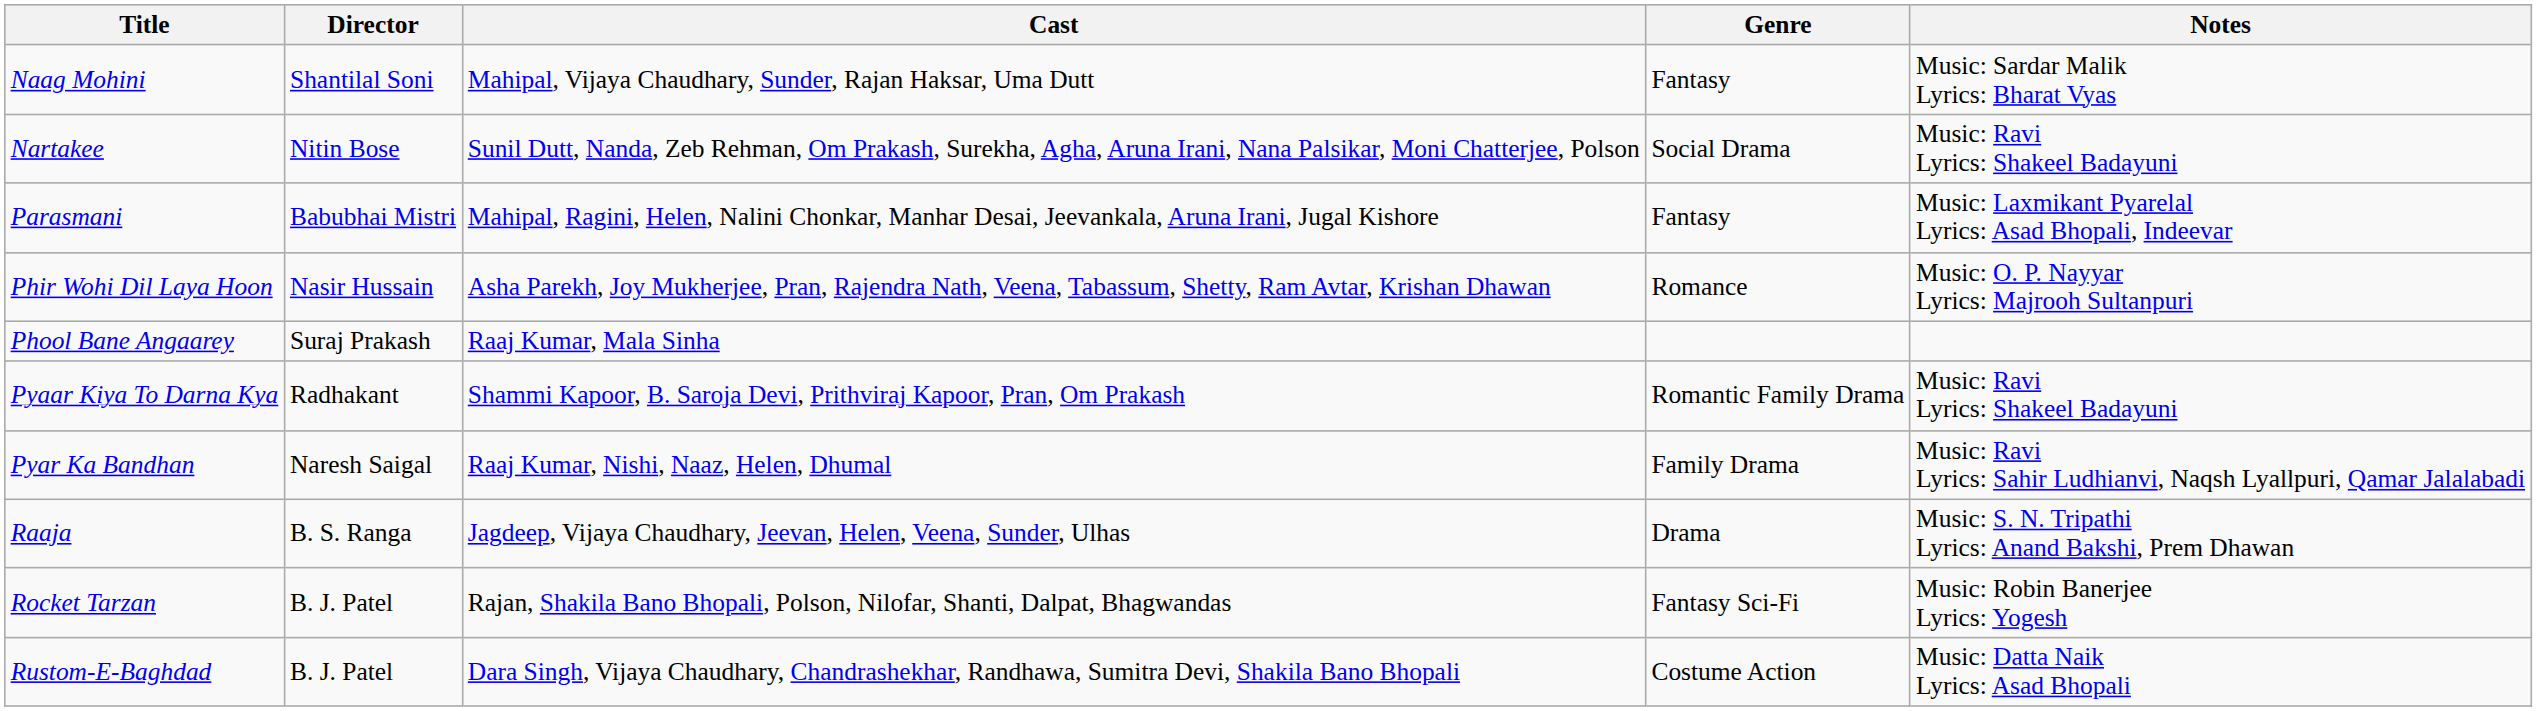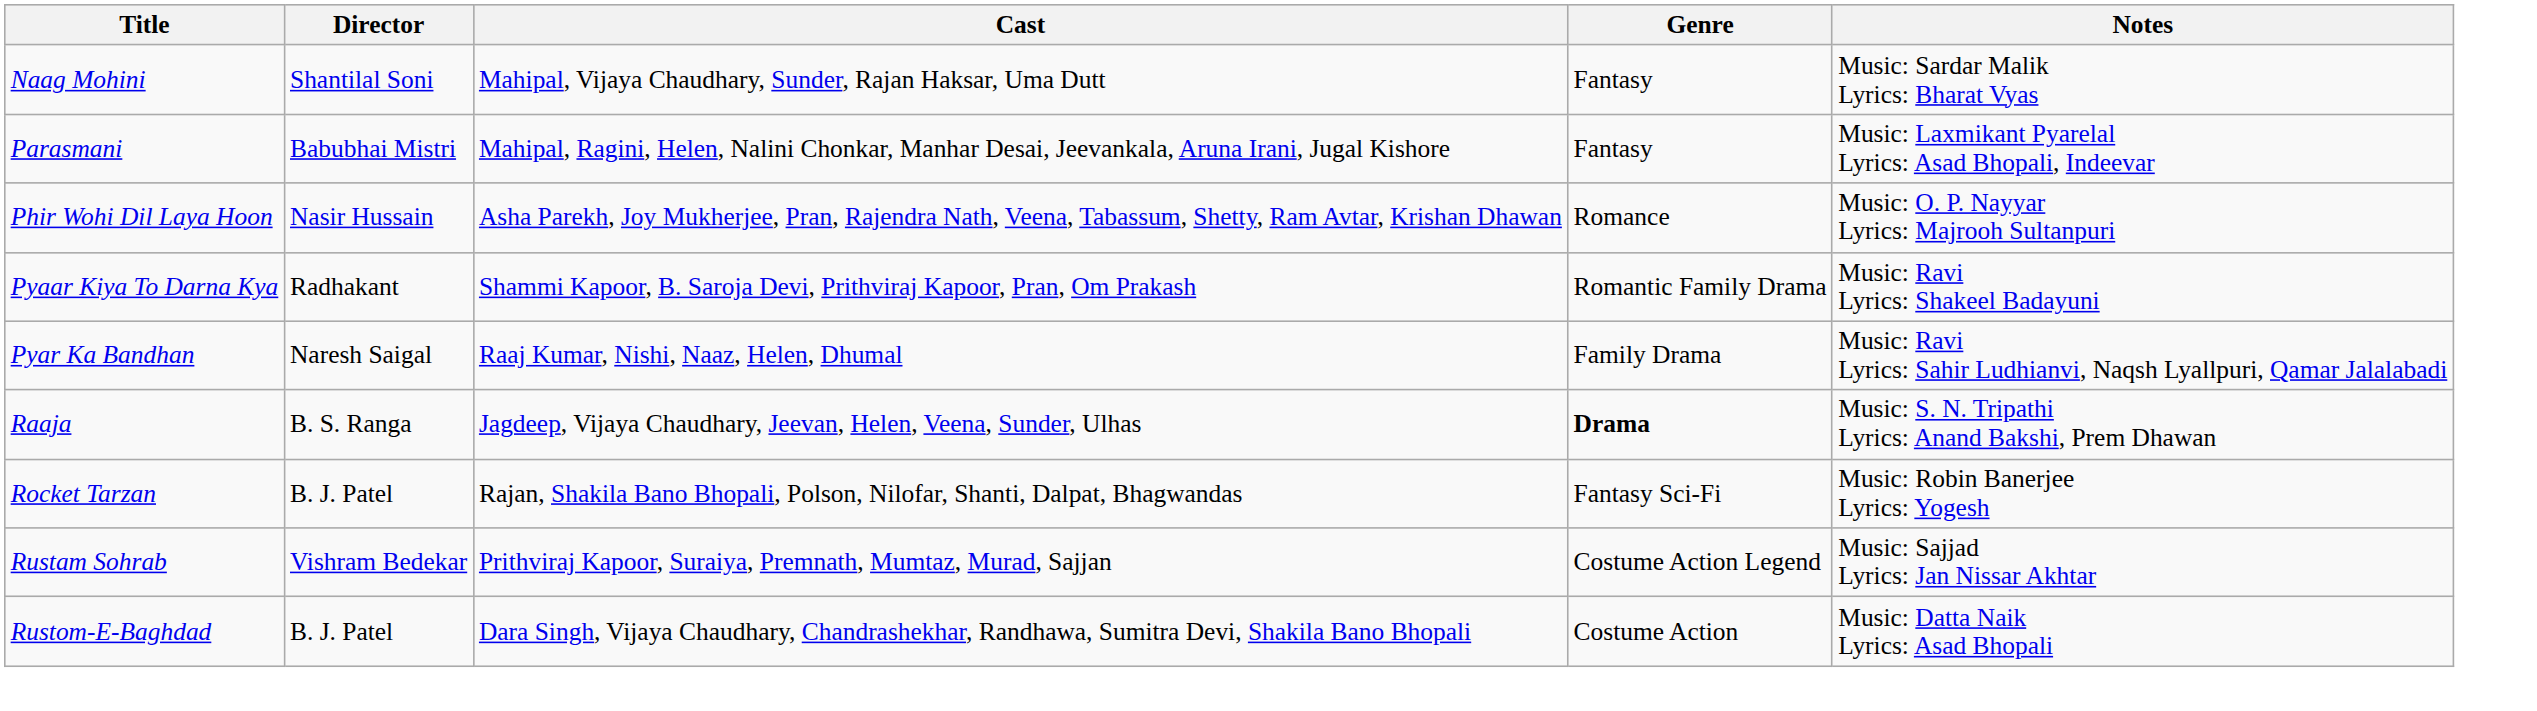 <table class="wikitable">
 <tr>
 <th>Title</th>
 <th>Director</th>
 <th>Cast</th>
 <th>Genre</th>
 <th>Notes</th>
 </tr>
 <tr>
 <td><em><a href='#'>Naag Mohini</a></em></td>
 <td><a href='#'>Shantilal Soni</a></td>
 <td><a href='#'>Mahipal</a>, Vijaya Chaudhary, <a href='#'>Sunder</a>, Rajan Haksar, Uma Dutt</td>
 <td>Fantasy</td>
 <td>Music: Sardar Malik<br>Lyrics: <a href='#'>Bharat Vyas</a></td>
 </tr>
 <tr>
-<td><em><a href='#'>Nartakee</a></em></td>
-<td><a href='#'>Nitin Bose</a></td>
-<td><a href='#'>Sunil Dutt</a>, <a href='#'>Nanda</a>, Zeb Rehman, <a href='#'>Om Prakash</a>, Surekha, <a href='#'>Agha</a>, <a href='#'>Aruna Irani</a>, <a href='#'>Nana Palsikar</a>, <a href='#'>Moni Chatterjee</a>, Polson</td>
-<td>Social Drama</td>
-<td>Music: <a href='#'>Ravi</a><br>Lyrics: <a href='#'>Shakeel Badayuni</a></td>
-</tr>
-<tr>
 <td><em><a href='#'>Parasmani</a></em></td>
 <td><a href='#'>Babubhai Mistri</a></td>
 <td><a href='#'>Mahipal</a>, <a href='#'>Ragini</a>, <a href='#'>Helen</a>, Nalini Chonkar, Manhar Desai, Jeevankala, <a href='#'>Aruna Irani</a>, Jugal Kishore</td>
 <td>Fantasy</td>
 <td>Music: <a href='#'>Laxmikant Pyarelal</a><br>Lyrics: <a href='#'>Asad Bhopali</a>, <a href='#'>Indeevar</a></td>
 </tr>
 <tr>
 <td><em><a href='#'>Phir Wohi Dil Laya Hoon</a></em></td>
 <td><a href='#'>Nasir Hussain</a></td>
 <td><a href='#'>Asha Parekh</a>, <a href='#'>Joy Mukherjee</a>, <a href='#'>Pran</a>, <a href='#'>Rajendra Nath</a>, <a href='#'>Veena</a>, <a href='#'>Tabassum</a>, <a href='#'>Shetty</a>, <a href='#'>Ram Avtar</a>, <a href='#'>Krishan Dhawan</a></td>
 <td>Romance</td>
 <td>Music: <a href='#'>O. P. Nayyar</a><br>Lyrics: <a href='#'>Majrooh Sultanpuri</a></td>
-</tr>
-<tr>
-<td><em><a href='#'>Phool Bane Angaarey</a></em></td>
-<td>Suraj Prakash</td>
-<td><a href='#'>Raaj Kumar</a>, <a href='#'>Mala Sinha</a></td>
-<td></td>
-<td></td>
 </tr>
 <tr>
 <td><em><a href='#'>Pyaar Kiya To Darna Kya</a></em></td>
 <td>Radhakant</td>
 <td><a href='#'>Shammi Kapoor</a>, <a href='#'>B. Saroja Devi</a>, <a href='#'>Prithviraj Kapoor</a>, <a href='#'>Pran</a>, <a href='#'>Om Prakash</a></td>
 <td>Romantic Family Drama</td>
 <td>Music: <a href='#'>Ravi</a><br>Lyrics: <a href='#'>Shakeel Badayuni</a></td>
 </tr>
 <tr>
 <td><em><a href='#'>Pyar Ka Bandhan</a></em></td>
 <td>Naresh Saigal</td>
 <td><a href='#'>Raaj Kumar</a>, <a href='#'>Nishi</a>, <a href='#'>Naaz</a>, <a href='#'>Helen</a>, <a href='#'>Dhumal</a></td>
 <td>Family Drama</td>
 <td>Music: <a href='#'>Ravi</a><br>Lyrics: <a href='#'>Sahir Ludhianvi</a>, Naqsh Lyallpuri, <a href='#'>Qamar Jalalabadi</a></td>
 </tr>
 <tr>
 <td><em><a href='#'>Raaja</a></em></td>
 <td>B. S. Ranga</td>
 <td><a href='#'>Jagdeep</a>, Vijaya Chaudhary, <a href='#'>Jeevan</a>, <a href='#'>Helen</a>, <a href='#'>Veena</a>, <a href='#'>Sunder</a>, Ulhas</td>
-<td>Drama</td>
+<td><strong>Drama</strong></td>
 <td>Music: <a href='#'>S. N. Tripathi</a><br>Lyrics: <a href='#'>Anand Bakshi</a>, Prem Dhawan</td>
 </tr>
 <tr>
 <td><em><a href='#'>Rocket Tarzan</a></em></td>
 <td>B. J. Patel</td>
 <td>Rajan, <a href='#'>Shakila Bano Bhopali</a>, Polson, Nilofar, Shanti, Dalpat, Bhagwandas</td>
 <td>Fantasy Sci-Fi</td>
 <td>Music: Robin Banerjee<br>Lyrics: <a href='#'>Yogesh</a></td>
 </tr>
 <tr>
+<td><em><a href='#'>Rustam Sohrab</a></em></td>
+<td><a href='#'>Vishram Bedekar</a></td>
+<td><a href='#'>Prithviraj Kapoor</a>, <a href='#'>Suraiya</a>, <a href='#'>Premnath</a>, <a href='#'>Mumtaz</a>, <a href='#'>Murad</a>, Sajjan</td>
+<td>Costume Action Legend</td>
+<td>Music: Sajjad<br>Lyrics: <a href='#'>Jan Nissar Akhtar</a></td>
+</tr>
+<tr>
 <td><em><a href='#'>Rustom-E-Baghdad</a></em></td>
 <td>B. J. Patel</td>
 <td><a href='#'>Dara Singh</a>, Vijaya Chaudhary, <a href='#'>Chandrashekhar</a>, Randhawa, Sumitra Devi, <a href='#'>Shakila Bano Bhopali</a></td>
 <td>Costume Action</td>
 <td>Music: <a href='#'>Datta Naik</a><br>Lyrics: <a href='#'>Asad Bhopali</a></td>
 </tr>
 </table>
